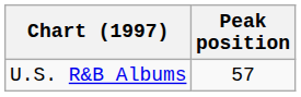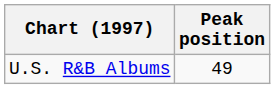 <table class="wikitable">
 <tr>
 <th align="left">Chart (1997)</th>
 <th align="center">Peak<br>position</th>
 </tr>
 <tr>
 <td align="left">U.S. <a href='#'>R&B Albums</a></td>
-<td align="center">57</td>
+<td align="center">49</td>
 </tr>
 </table>
